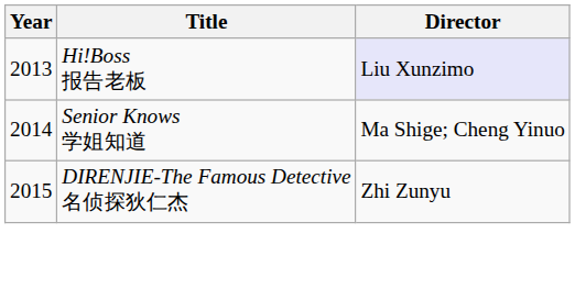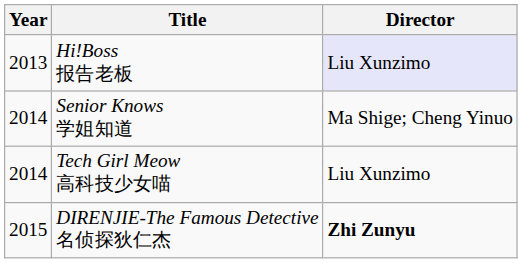 <table class="wikitable sortable">
 <tr>
 <th>Year</th>
 <th>Title</th>
 <th>Director</th>
 </tr>
 <tr>
 <td>2013</td>
 <td><em>Hi!Boss</em><br>报告老板</td>
 <td style="background: lavender;">Liu Xunzimo</td>
 </tr>
 <tr>
 <td>2014</td>
 <td><em>Senior Knows</em><br>学姐知道</td>
 <td>Ma Shige; Cheng Yinuo</td>
 </tr>
 <tr>
+<td>2014</td>
+<td><em>Tech Girl Meow</em><br>高科技少女喵</td>
+<td>Liu Xunzimo</td>
+</tr>
+<tr>
 <td>2015</td>
 <td><em>DIRENJIE-The Famous Detective</em><br>名侦探狄仁杰</td>
-<td>Zhi Zunyu</td>
+<td><strong>Zhi Zunyu</strong></td>
 </tr>
 </table>
